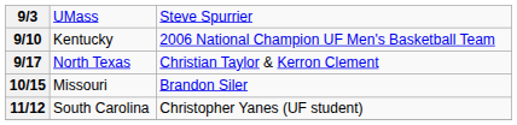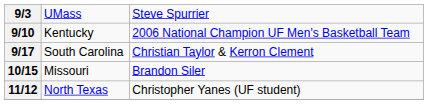 <table class="wikitable" style="width:35em">
 <tr>
 <th>9/3</th>
 <td><a href='#'>UMass</a></td>
 <td><a href='#'>Steve Spurrier</a></td>
 </tr>
 <tr>
 <th>9/10</th>
 <td>Kentucky</td>
 <td><a href='#'>2006 National Champion UF Men's Basketball Team</a></td>
 </tr>
 <tr>
 <th>9/17</th>
-<td><a href='#'>North Texas</a></td>
+<td>South Carolina</td>
 <td><a href='#'>Christian Taylor</a> & <a href='#'>Kerron Clement</a></td>
 </tr>
 <tr>
 <th>10/15</th>
 <td>Missouri</td>
 <td><a href='#'>Brandon Siler</a></td>
 </tr>
 <tr>
 <th>11/12</th>
-<td>South Carolina</td>
+<td><a href='#'>North Texas</a></td>
 <td>Christopher Yanes (UF student)</td>
 </tr>
 <tr>
 </tr>
 </table>
